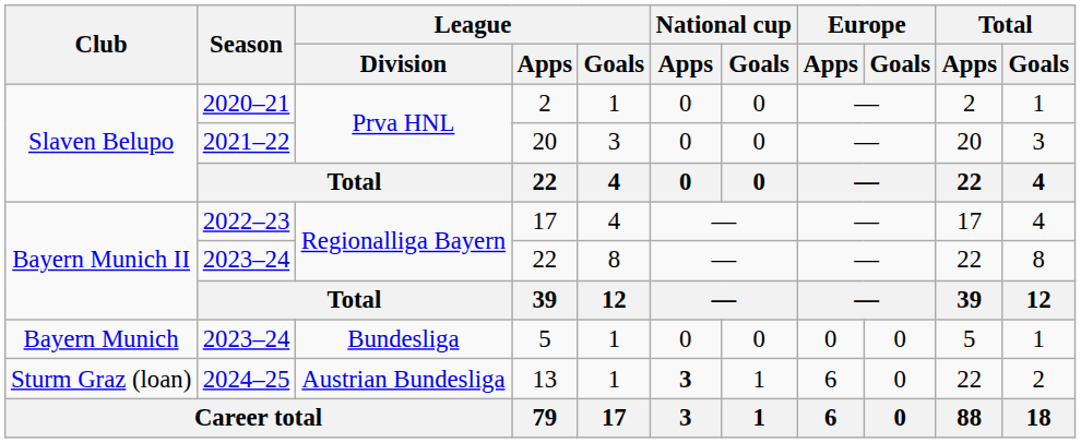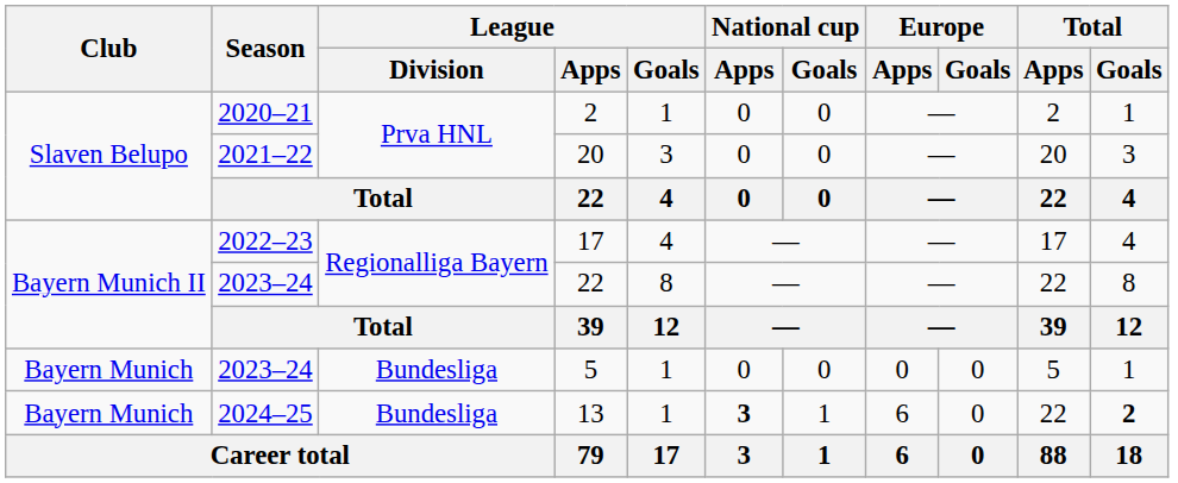 <table class="wikitable" style="text-align:center">
 <tr>
 <th rowspan="2">Club</th>
 <th rowspan="2">Season</th>
 <th colspan="3">League</th>
 <th colspan="2">National cup</th>
 <th colspan="2">Europe</th>
 <th colspan="2">Total</th>
 </tr>
 <tr>
 <th>Division</th>
 <th>Apps</th>
 <th>Goals</th>
 <th>Apps</th>
 <th>Goals</th>
 <th>Apps</th>
 <th>Goals</th>
 <th>Apps</th>
 <th>Goals</th>
 </tr>
 <tr>
 <td rowspan="3"><a href='#'>Slaven Belupo</a></td>
 <td><a href='#'>2020–21</a></td>
 <td rowspan="2"><a href='#'>Prva HNL</a></td>
 <td>2</td>
 <td>1</td>
 <td>0</td>
 <td>0</td>
 <td colspan="2">—</td>
 <td>2</td>
 <td>1</td>
 </tr>
 <tr>
 <td><a href='#'>2021–22</a></td>
 <td>20</td>
 <td>3</td>
 <td>0</td>
 <td>0</td>
 <td colspan="2">—</td>
 <td>20</td>
 <td>3</td>
 </tr>
 <tr>
 <th colspan="2">Total</th>
 <th>22</th>
 <th>4</th>
 <th>0</th>
 <th>0</th>
 <th colspan="2">—</th>
 <th>22</th>
 <th>4</th>
 </tr>
 <tr>
 <td rowspan="3"><a href='#'>Bayern Munich II</a></td>
 <td><a href='#'>2022–23</a></td>
 <td rowspan="2"><a href='#'>Regionalliga Bayern</a></td>
 <td>17</td>
 <td>4</td>
 <td colspan="2">—</td>
 <td colspan="2">—</td>
 <td>17</td>
 <td>4</td>
 </tr>
 <tr>
 <td><a href='#'>2023–24</a></td>
 <td>22</td>
 <td>8</td>
 <td colspan="2">—</td>
 <td colspan="2">—</td>
 <td>22</td>
 <td>8</td>
 </tr>
 <tr>
 <th colspan="2">Total</th>
 <th>39</th>
 <th>12</th>
 <th colspan="2">—</th>
 <th colspan="2">—</th>
 <th>39</th>
 <th>12</th>
 </tr>
 <tr>
 <td><a href='#'>Bayern Munich</a></td>
 <td><a href='#'>2023–24</a></td>
 <td><a href='#'>Bundesliga</a></td>
 <td>5</td>
 <td>1</td>
 <td>0</td>
 <td>0</td>
 <td>0</td>
 <td>0</td>
 <td>5</td>
 <td>1</td>
 </tr>
 <tr>
-<td><a href='#'>Sturm Graz</a> (loan)</td>
+<td><a href='#'>Bayern Munich</a></td>
 <td><a href='#'>2024–25</a></td>
-<td><a href='#'>Austrian Bundesliga</a></td>
+<td><a href='#'>Bundesliga</a></td>
 <td>13</td>
 <td>1</td>
 <td><strong>3</strong></td>
 <td>1</td>
 <td>6</td>
 <td>0</td>
 <td>22</td>
-<td>2</td>
+<td><strong>2</strong></td>
 </tr>
 <tr>
 <th colspan="3">Career total</th>
 <th>79</th>
 <th>17</th>
 <th>3</th>
 <th>1</th>
 <th>6</th>
 <th>0</th>
 <th>88</th>
 <th>18</th>
 </tr>
 </table>
